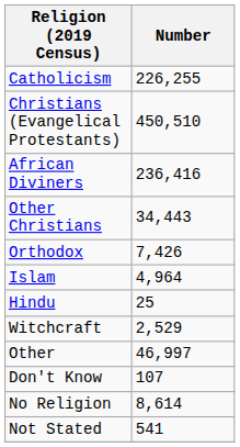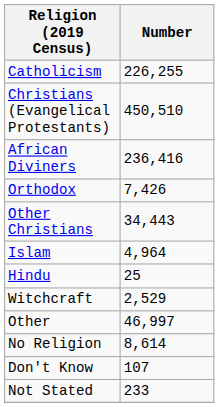 <table class="wikitable">
 <tr>
 <th style="width:100px;">Religion (2019 Census)</th>
 <th style="width:80px;">Number</th>
 </tr>
 <tr>
 <td><a href='#'>Catholicism</a></td>
 <td>226,255</td>
 </tr>
 <tr>
 <td><a href='#'>Christians</a><br>(Evangelical Protestants)</td>
 <td>450,510</td>
 </tr>
 <tr>
 <td><a href='#'>African Diviners</a></td>
 <td>236,416</td>
 </tr>
 <tr>
+<td><a href='#'>Orthodox</a></td>
+<td>7,426</td>
+</tr>
+<tr>
 <td><a href='#'>Other Christians</a></td>
 <td>34,443</td>
-</tr>
-<tr>
-<td><a href='#'>Orthodox</a></td>
-<td>7,426</td>
 </tr>
 <tr>
 <td><a href='#'>Islam</a></td>
 <td>4,964</td>
 </tr>
 <tr>
 <td><a href='#'>Hindu</a></td>
 <td>25</td>
 </tr>
 <tr>
 <td>Witchcraft</td>
 <td>2,529</td>
 </tr>
 <tr>
 <td>Other</td>
 <td>46,997</td>
 </tr>
 <tr>
+<td>No Religion</td>
+<td>8,614</td>
+</tr>
+<tr>
 <td>Don't Know</td>
 <td>107</td>
 </tr>
 <tr>
-<td>No Religion</td>
-<td>8,614</td>
-</tr>
-<tr>
 <td>Not Stated</td>
-<td>541</td>
+<td>233</td>
 </tr>
 <tr>
 </tr>
 </table>
